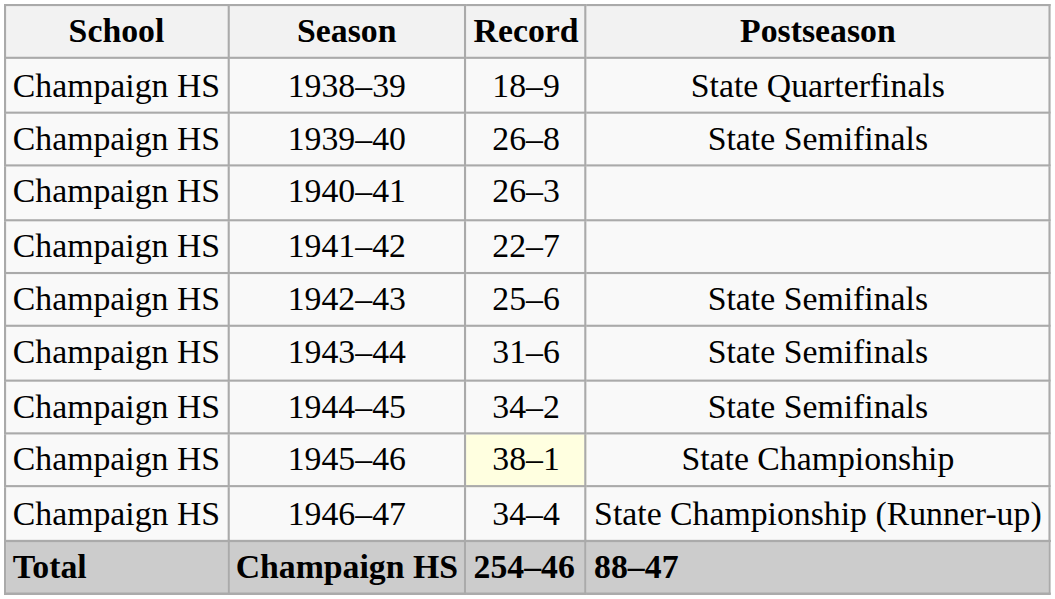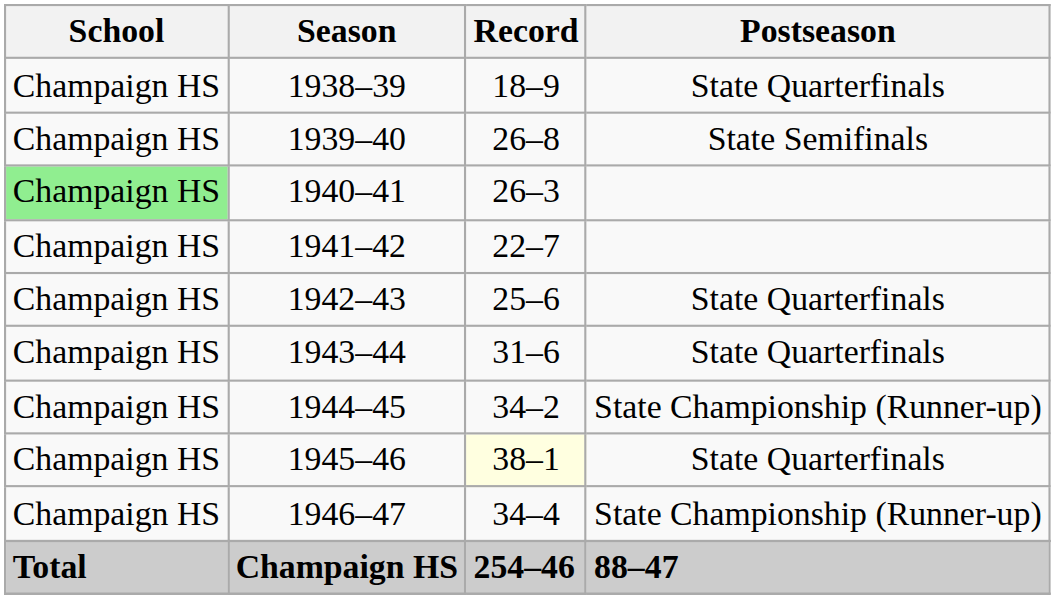 <table class="wikitable">
 <tr>
 <th>School</th>
 <th>Season</th>
 <th>Record</th>
 <th>Postseason</th>
 </tr>
 <tr align="center">
 <td>Champaign HS</td>
 <td>1938–39</td>
 <td>18–9</td>
 <td>State Quarterfinals</td>
 </tr>
 <tr align="center">
 <td>Champaign HS</td>
 <td>1939–40</td>
 <td>26–8</td>
 <td>State Semifinals</td>
 </tr>
 <tr align="center">
-<td>Champaign HS</td>
+<td style="background: lightgreen;">Champaign HS</td>
 <td>1940–41</td>
 <td>26–3</td>
 <td></td>
 </tr>
 <tr align="center">
 <td>Champaign HS</td>
 <td>1941–42</td>
 <td>22–7</td>
 <td></td>
 </tr>
 <tr align="center">
 <td>Champaign HS</td>
 <td>1942–43</td>
 <td>25–6</td>
-<td>State Semifinals</td>
+<td>State Quarterfinals</td>
 </tr>
 <tr align="center">
 <td>Champaign HS</td>
 <td>1943–44</td>
 <td>31–6</td>
-<td>State Semifinals</td>
+<td>State Quarterfinals</td>
 </tr>
 <tr align="center">
 <td>Champaign HS</td>
 <td>1944–45</td>
 <td>34–2</td>
-<td>State Semifinals</td>
+<td>State Championship (Runner-up)</td>
 </tr>
 <tr align="center">
 <td>Champaign HS</td>
 <td>1945–46</td>
 <td style="background: lightyellow;">38–1</td>
-<td>State Championship</td>
+<td>State Quarterfinals</td>
 </tr>
 <tr align="center">
 <td>Champaign HS</td>
 <td>1946–47</td>
 <td>34–4</td>
 <td>State Championship (Runner-up)</td>
 </tr>
 <tr align="center">
 </tr>
 <tr bgcolor="#CCCCCC">
 <td><strong>Total</strong></td>
 <td><strong>Champaign HS</strong></td>
 <td><strong>254–46</strong></td>
 <td><strong>88–47</strong></td>
 </tr>
 <tr align="center">
 </tr>
 </table>
